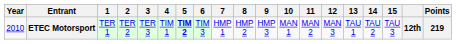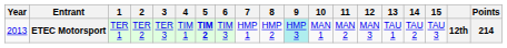 <table class="wikitable" style="text-align:center; font-size:85%">
 <tr>
 <th>Year</th>
 <th>Entrant</th>
 <th>1</th>
 <th>2</th>
 <th>3</th>
 <th>4</th>
 <th>5</th>
 <th>6</th>
 <th>7</th>
 <th>8</th>
 <th>9</th>
 <th>10</th>
 <th>11</th>
 <th>12</th>
 <th>13</th>
 <th>14</th>
 <th>15</th>
 <th></th>
 <th>Points</th>
 </tr>
 <tr>
-<td><a href='#'>2010</a></td>
+<td><a href='#'>2013</a></td>
 <th>ETEC Motorsport</th>
 <td style="background:#DFFFDF;"><a href='#'>TER<br>1</a><br></td>
 <td style="background:#DFFFDF;"><a href='#'>TER<br>2</a><br></td>
 <td style="background:#DFFFDF;"><a href='#'>TER<br>3</a><br></td>
 <td style="background:#DFFFDF;"><a href='#'>TIM<br>1</a><br></td>
 <td style="background:#DFFFDF;"><strong><a href='#'>TIM<br>2</a><br></strong></td>
 <td style="background:#DFFFDF;"><a href='#'>TIM<br>3</a><br></td>
 <td><a href='#'>HMP<br>1</a></td>
 <td><a href='#'>HMP<br>2</a></td>
-<td><a href='#'>HMP<br>3</a></td>
+<td style="background: paleturquoise;"><a href='#'>HMP<br>3</a></td>
 <td><a href='#'>MAN<br>1</a></td>
 <td><a href='#'>MAN<br>2</a></td>
 <td><a href='#'>MAN<br>3</a></td>
 <td><a href='#'>TAU<br>1</a></td>
 <td><a href='#'>TAU<br>2</a></td>
 <td><a href='#'>TAU<br>3</a></td>
 <th>12th</th>
-<th>219</th>
+<th>214</th>
 </tr>
 </table>
